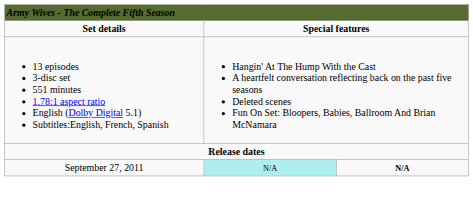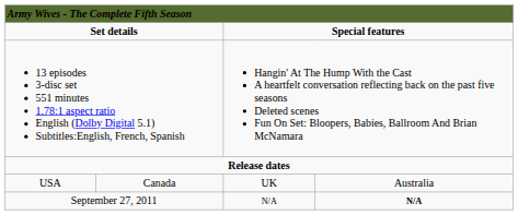 <table class="wikitable" style="font-size:95%;">
 <tr style="background:#556B2F">
 <td colspan="4"><span><strong><em>Army Wives - The Complete Fifth Season</em></strong></span></td>
 </tr>
 <tr valign="top">
 <td align="center" width="300" colspan="2"><strong>Set details</strong></td>
 <td colspan="2" width="400" align="center"><strong>Special features</strong></td>
 </tr>
 <tr valign="top">
 <td colspan="2" align="left" width="300"><br><ul><li>13 episodes</li><li>3-disc set</li><li>551 minutes</li><li><a href='#'>1.78:1 aspect ratio</a></li><li>English (<a href='#'>Dolby Digital</a> 5.1)</li><li>Subtitles:English, French, Spanish</li></ul></td>
 <td colspan="2" align="left" width="400"><br><ul><li>Hangin' At The Hump With the Cast</li><li>A heartfelt conversation reflecting back on the past five seasons</li><li>Deleted scenes</li><li>Fun On Set: Bloopers, Babies, Ballroom And Brian McNamara</li></ul></td>
 </tr>
 <tr>
 <td colspan="4" align="center"><strong>Release dates</strong></td>
 </tr>
 <tr>
+<td align="center"> USA</td>
+<td align="center"> Canada</td>
+<td align="center"> UK</td>
+<td align="center"> Australia</td>
+</tr>
+<tr>
 <td align="center" colspan="2">September 27, 2011</td>
-<td align="center" style="background: paleturquoise;"><small>N/A</small></td>
+<td align="center"><small>N/A</small></td>
 <td align="center"><strong><small>N/A</small></strong></td>
 </tr>
 </table>
